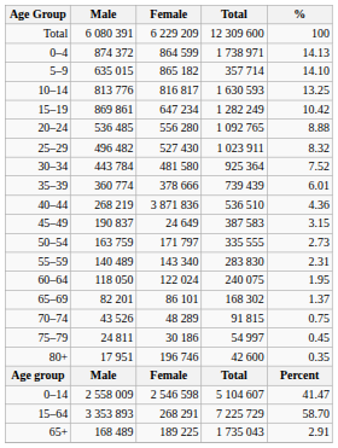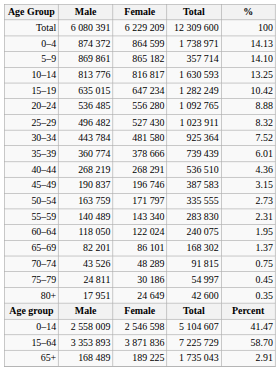 <table class="wikitable">
 <tr>
 <th width="80pt">Age Group</th>
 <th width="80pt">Male</th>
 <th width="80pt">Female</th>
 <th width="80pt">Total</th>
 <th width="80pt">%</th>
 </tr>
 <tr>
 <td align="right">Total</td>
 <td align="right">6 080 391</td>
 <td align="right">6 229 209</td>
 <td align="right">12 309 600</td>
 <td align="right">100</td>
 </tr>
 <tr>
 <td align="right">0–4</td>
 <td align="right">874 372</td>
 <td align="right">864 599</td>
 <td align="right">1 738 971</td>
 <td align="right">14.13</td>
 </tr>
 <tr>
 <td align="right">5–9</td>
-<td align="right">635 015</td>
+<td align="right">869 861</td>
 <td align="right">865 182</td>
 <td align="right">357 714</td>
 <td align="right">14.10</td>
 </tr>
 <tr>
 <td align="right">10–14</td>
 <td align="right">813 776</td>
 <td align="right">816 817</td>
 <td align="right">1 630 593</td>
 <td align="right">13.25</td>
 </tr>
 <tr>
 <td align="right">15–19</td>
-<td align="right">869 861</td>
+<td align="right">635 015</td>
 <td align="right">647 234</td>
 <td align="right">1 282 249</td>
 <td align="right">10.42</td>
 </tr>
 <tr>
 <td align="right">20–24</td>
 <td align="right">536 485</td>
 <td align="right">556 280</td>
 <td align="right">1 092 765</td>
 <td align="right">8.88</td>
 </tr>
 <tr>
 <td align="right">25–29</td>
 <td align="right">496 482</td>
 <td align="right">527 430</td>
 <td align="right">1 023 911</td>
 <td align="right">8.32</td>
 </tr>
 <tr>
 <td align="right">30–34</td>
 <td align="right">443 784</td>
 <td align="right">481 580</td>
 <td align="right">925 364</td>
 <td align="right">7.52</td>
 </tr>
 <tr>
 <td align="right">35–39</td>
 <td align="right">360 774</td>
 <td align="right">378 666</td>
 <td align="right">739 439</td>
 <td align="right">6.01</td>
 </tr>
 <tr>
 <td align="right">40–44</td>
 <td align="right">268 219</td>
-<td align="right">3 871 836</td>
+<td align="right">268 291</td>
 <td align="right">536 510</td>
 <td align="right">4.36</td>
 </tr>
 <tr>
 <td align="right">45–49</td>
 <td align="right">190 837</td>
-<td align="right">24 649</td>
+<td align="right">196 746</td>
 <td align="right">387 583</td>
 <td align="right">3.15</td>
 </tr>
 <tr>
 <td align="right">50–54</td>
 <td align="right">163 759</td>
 <td align="right">171 797</td>
 <td align="right">335 555</td>
 <td align="right">2.73</td>
 </tr>
 <tr>
 <td align="right">55–59</td>
 <td align="right">140 489</td>
 <td align="right">143 340</td>
 <td align="right">283 830</td>
 <td align="right">2.31</td>
 </tr>
 <tr>
 <td align="right">60–64</td>
 <td align="right">118 050</td>
 <td align="right">122 024</td>
 <td align="right">240 075</td>
 <td align="right">1.95</td>
 </tr>
 <tr>
 <td align="right">65–69</td>
 <td align="right">82 201</td>
 <td align="right">86 101</td>
 <td align="right">168 302</td>
 <td align="right">1.37</td>
 </tr>
 <tr>
 <td align="right">70–74</td>
 <td align="right">43 526</td>
 <td align="right">48 289</td>
 <td align="right">91 815</td>
 <td align="right">0.75</td>
 </tr>
 <tr>
 <td align="right">75–79</td>
 <td align="right">24 811</td>
 <td align="right">30 186</td>
 <td align="right">54 997</td>
 <td align="right">0.45</td>
 </tr>
 <tr>
 <td align="right">80+</td>
 <td align="right">17 951</td>
-<td align="right">196 746</td>
+<td align="right">24 649</td>
 <td align="right">42 600</td>
 <td align="right">0.35</td>
 </tr>
 <tr>
 <th width="50">Age group</th>
 <th width="80pt">Male</th>
 <th width="80">Female</th>
 <th width="80">Total</th>
 <th width="50">Percent</th>
 </tr>
 <tr>
 <td align="right">0–14</td>
 <td align="right">2 558 009</td>
 <td align="right">2 546 598</td>
 <td align="right">5 104 607</td>
 <td align="right">41.47</td>
 </tr>
 <tr>
 <td align="right">15–64</td>
 <td align="right">3 353 893</td>
-<td align="right">268 291</td>
+<td align="right">3 871 836</td>
 <td align="right">7 225 729</td>
 <td align="right">58.70</td>
 </tr>
 <tr>
 <td align="right">65+</td>
 <td align="right">168 489</td>
 <td align="right">189 225</td>
 <td align="right">1 735 043</td>
 <td align="right">2.91</td>
 </tr>
 <tr>
 </tr>
 </table>
